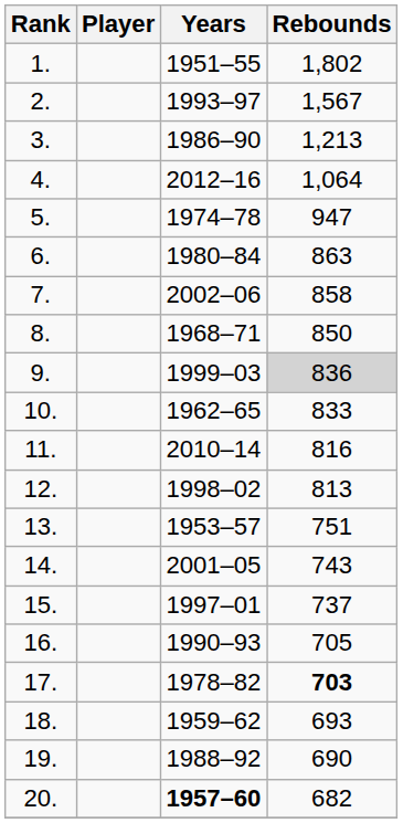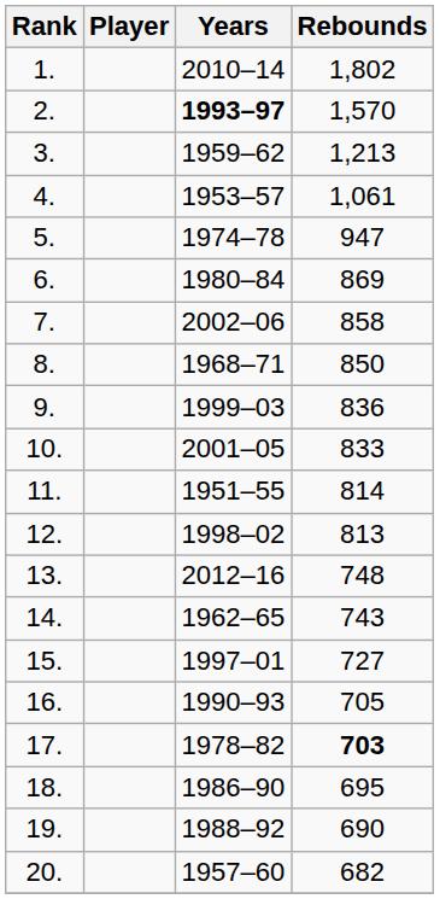 <table class="wikitable sortable" style="text-align:center">
 <tr>
 <th>Rank</th>
 <th>Player</th>
 <th>Years</th>
 <th>Rebounds</th>
 </tr>
 <tr>
 <td>1.</td>
 <td></td>
-<td>1951–55</td>
+<td>2010–14</td>
 <td>1,802</td>
 </tr>
 <tr>
 <td>2.</td>
 <td></td>
-<td>1993–97</td>
-<td>1,567</td>
+<td><strong>1993–97</strong></td>
+<td>1,570</td>
 </tr>
 <tr>
 <td>3.</td>
 <td></td>
-<td>1986–90</td>
+<td>1959–62</td>
 <td>1,213</td>
 </tr>
 <tr>
 <td>4.</td>
 <td></td>
-<td>2012–16</td>
-<td>1,064</td>
+<td>1953–57</td>
+<td>1,061</td>
 </tr>
 <tr>
 <td>5.</td>
 <td></td>
 <td>1974–78</td>
 <td>947</td>
 </tr>
 <tr>
 <td>6.</td>
 <td></td>
 <td>1980–84</td>
-<td>863</td>
+<td>869</td>
 </tr>
 <tr>
 <td>7.</td>
 <td></td>
 <td>2002–06</td>
 <td>858</td>
 </tr>
 <tr>
 <td>8.</td>
 <td></td>
 <td>1968–71</td>
 <td>850</td>
 </tr>
 <tr>
 <td>9.</td>
 <td></td>
 <td>1999–03</td>
-<td style="background: lightgrey;">836</td>
+<td>836</td>
 </tr>
 <tr>
 <td>10.</td>
 <td></td>
-<td>1962–65</td>
+<td>2001–05</td>
 <td>833</td>
 </tr>
 <tr>
 <td>11.</td>
 <td></td>
-<td>2010–14</td>
-<td>816</td>
+<td>1951–55</td>
+<td>814</td>
 </tr>
 <tr>
 <td>12.</td>
 <td></td>
 <td>1998–02</td>
 <td>813</td>
 </tr>
 <tr>
 <td>13.</td>
 <td></td>
-<td>1953–57</td>
-<td>751</td>
+<td>2012–16</td>
+<td>748</td>
 </tr>
 <tr>
 <td>14.</td>
 <td></td>
-<td>2001–05</td>
+<td>1962–65</td>
 <td>743</td>
 </tr>
 <tr>
 <td>15.</td>
 <td></td>
 <td>1997–01</td>
-<td>737</td>
+<td>727</td>
 </tr>
 <tr>
 <td>16.</td>
 <td></td>
 <td>1990–93</td>
 <td>705</td>
 </tr>
 <tr>
 <td>17.</td>
 <td></td>
 <td>1978–82</td>
 <td><strong>703</strong></td>
 </tr>
 <tr>
 <td>18.</td>
 <td></td>
-<td>1959–62</td>
-<td>693</td>
+<td>1986–90</td>
+<td>695</td>
 </tr>
 <tr>
 <td>19.</td>
 <td></td>
 <td>1988–92</td>
 <td>690</td>
 </tr>
 <tr>
 <td>20.</td>
 <td></td>
-<td><strong>1957–60</strong></td>
+<td>1957–60</td>
 <td>682</td>
 </tr>
 <tr>
 </tr>
 </table>
